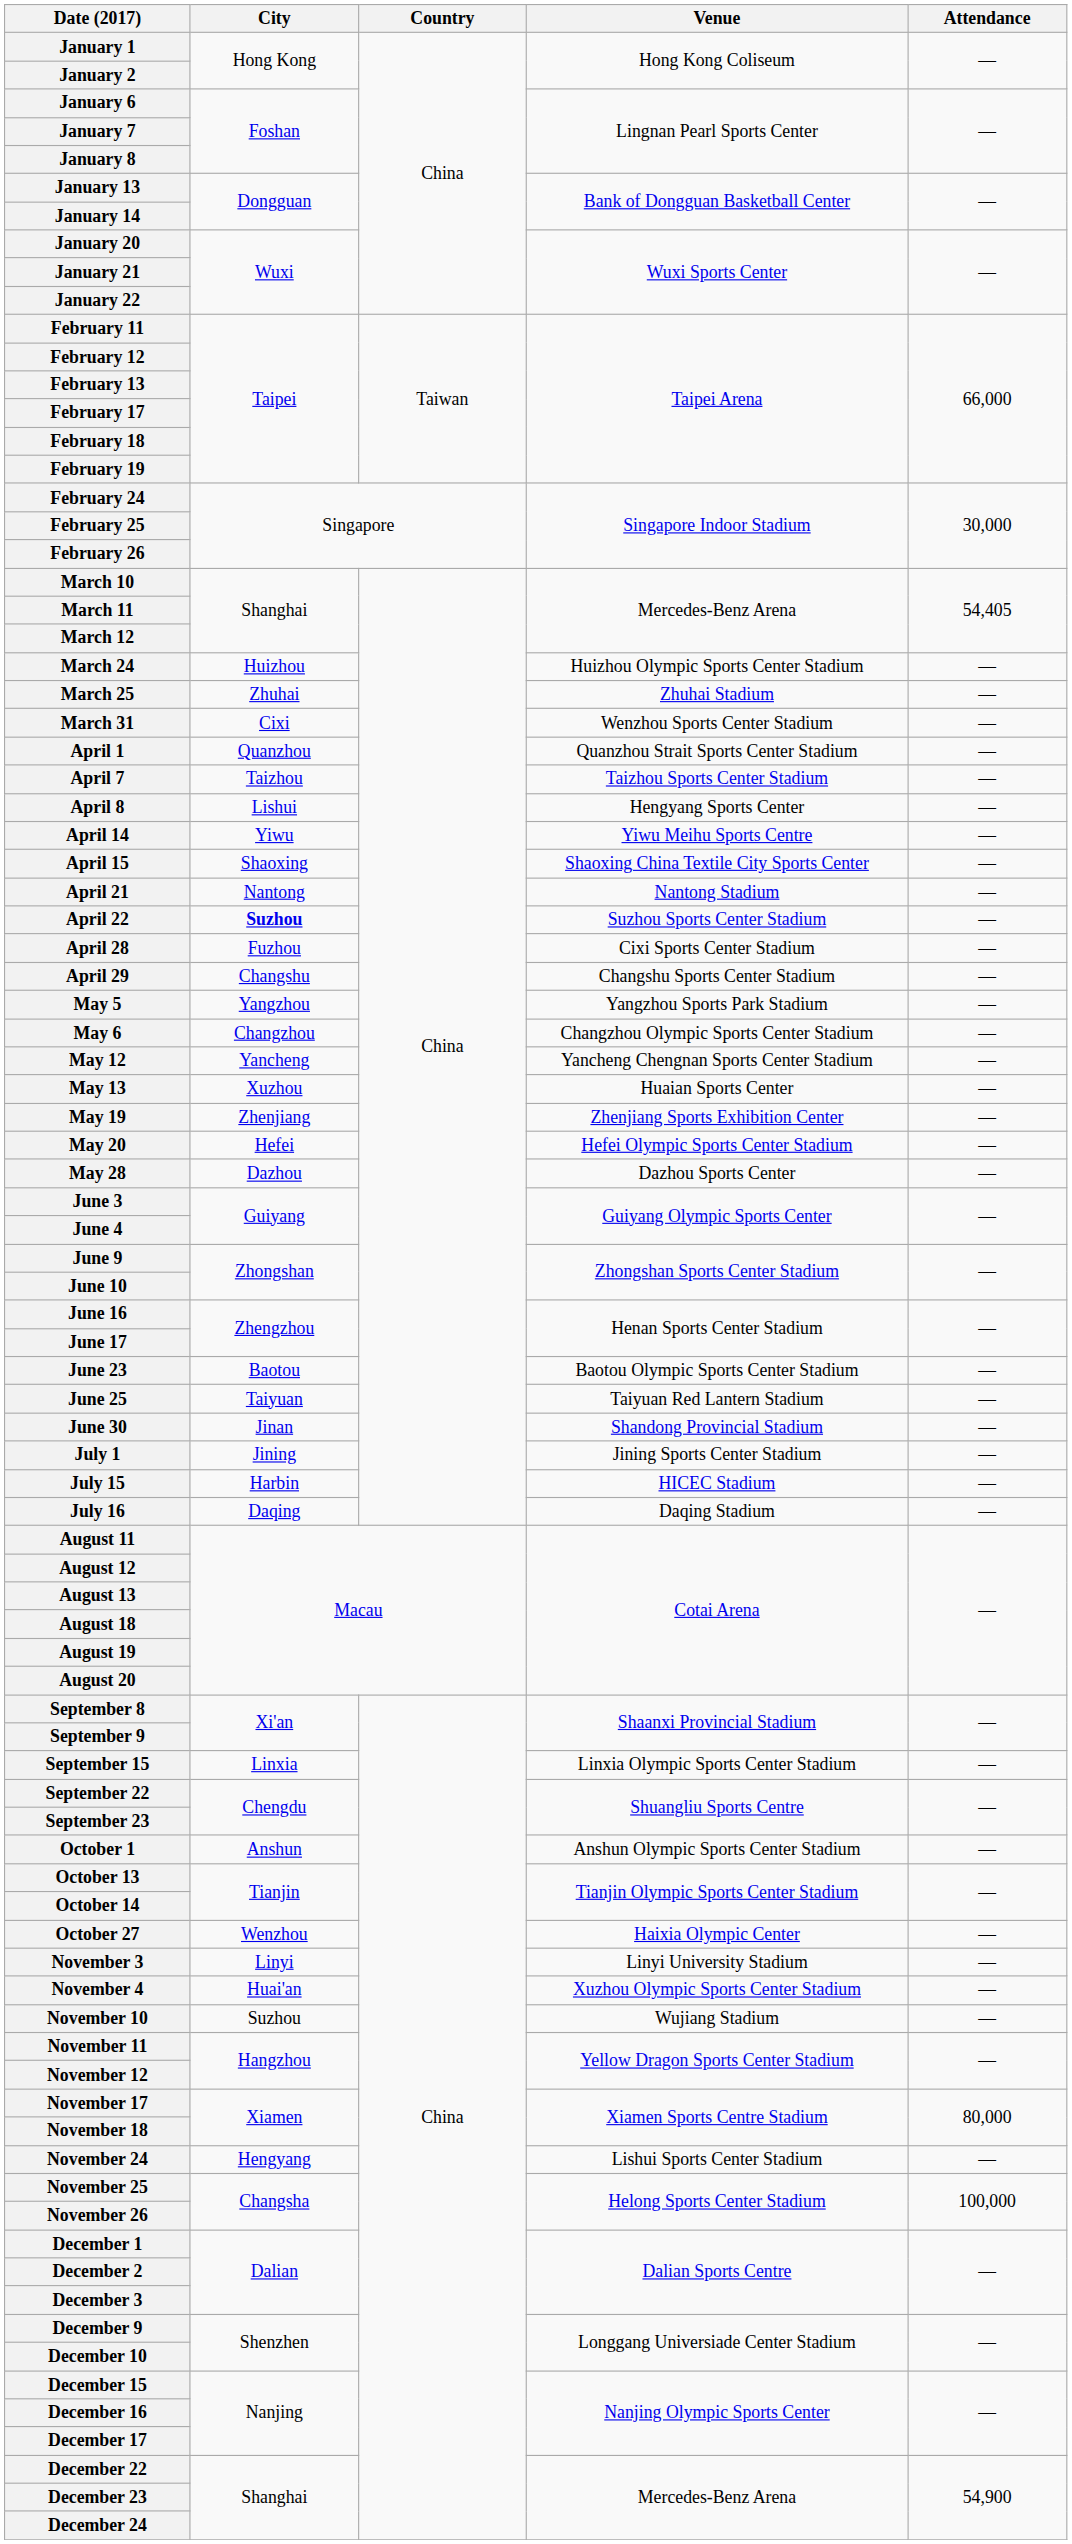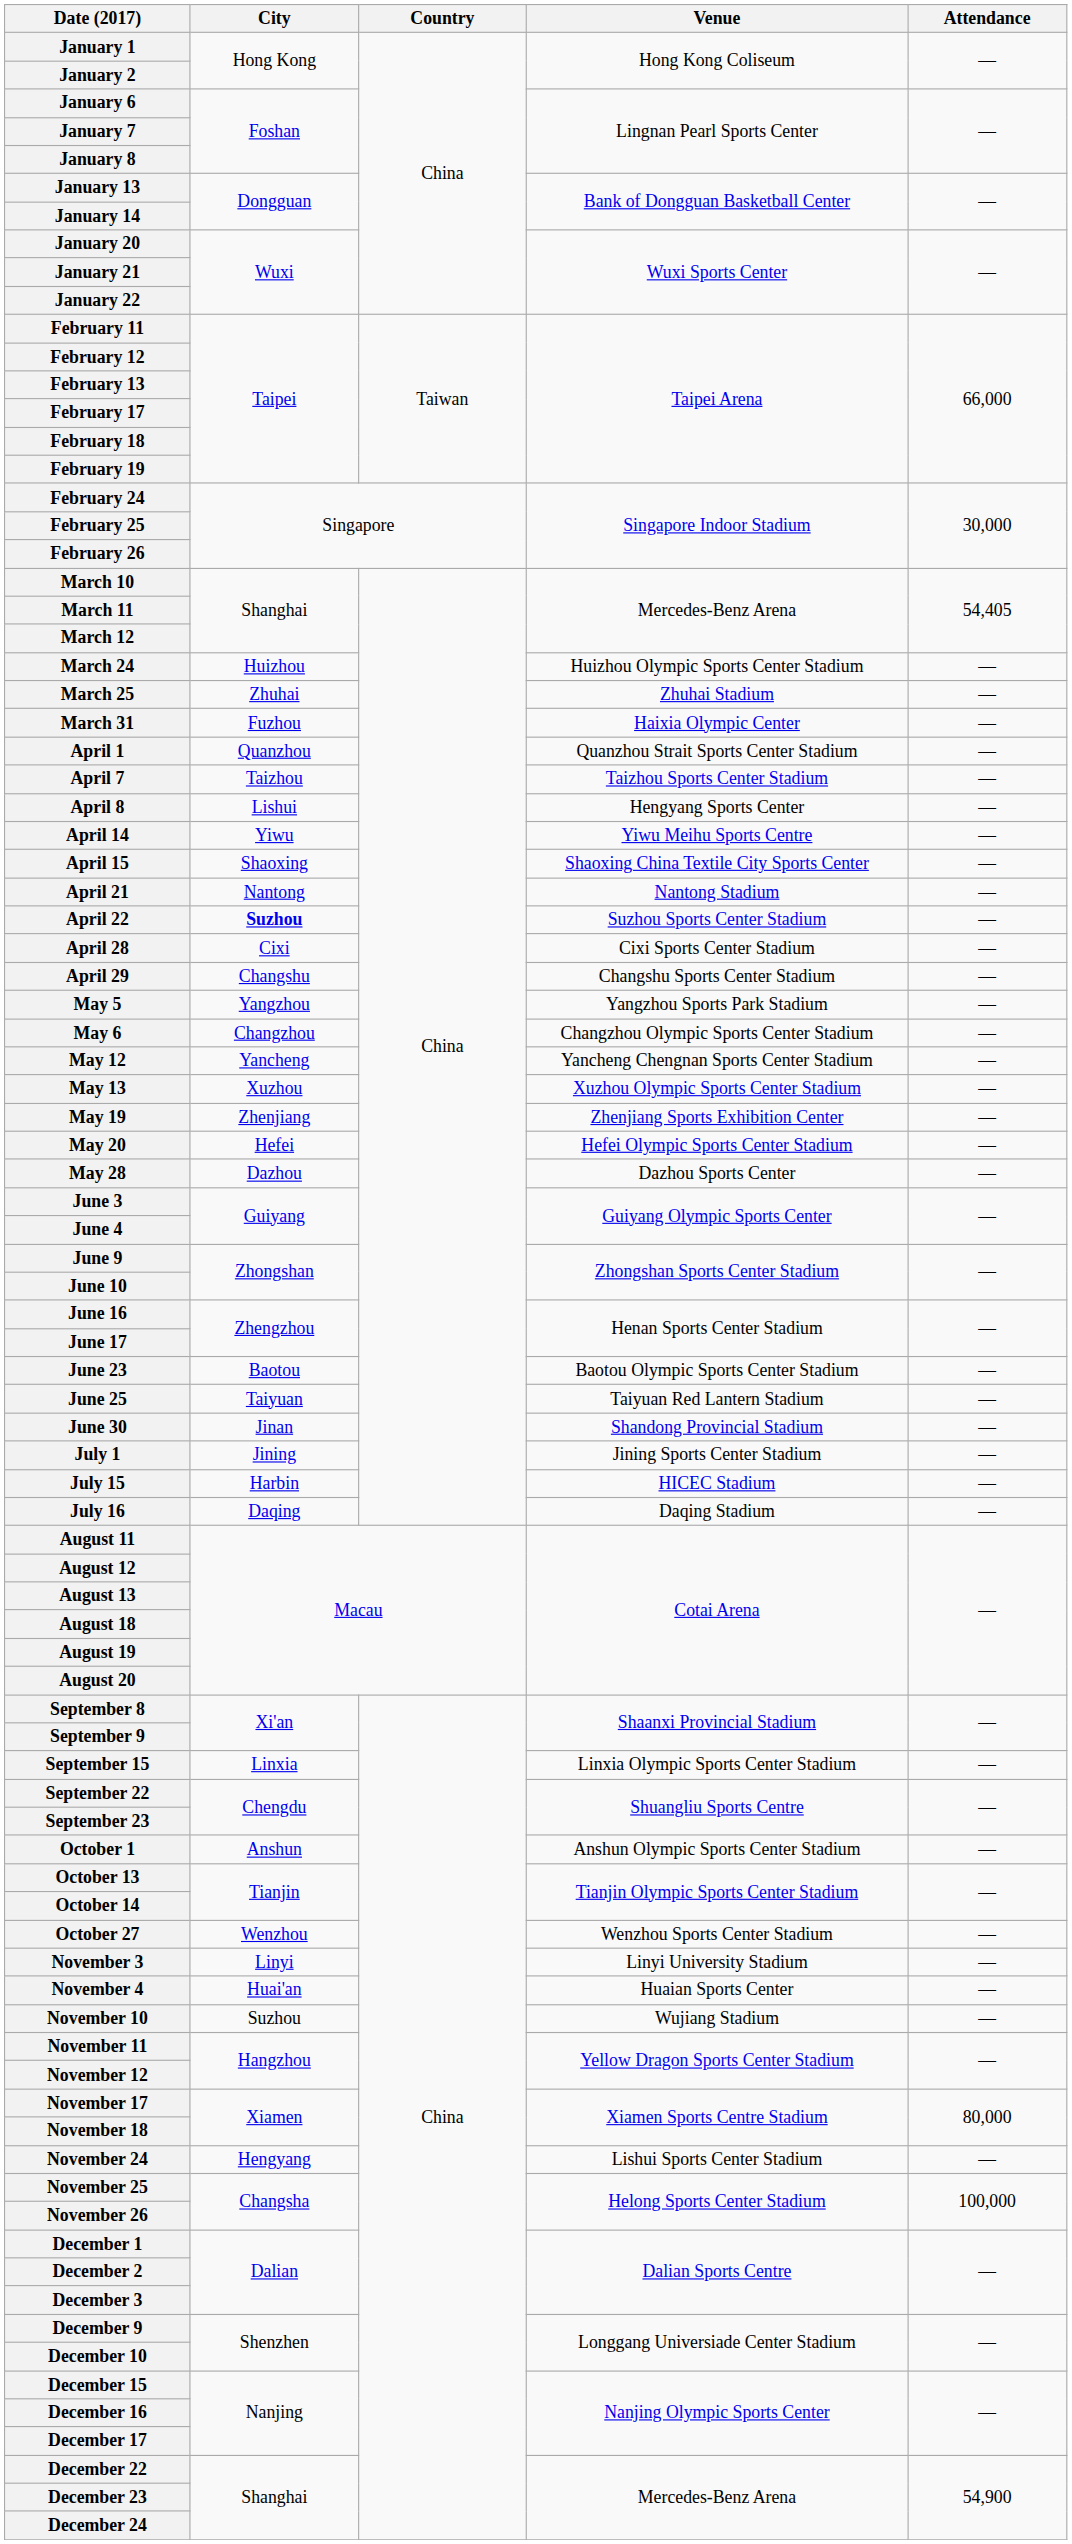 <table class="wikitable plainrowheaders" style="text-align:center;">
 <tr>
 <th scope="col" style="width:10em;">Date (2017)</th>
 <th scope="col" style="width:9em;">City</th>
 <th scope="col" style="width:9em;">Country</th>
 <th scope="col" style="width:21em;">Venue</th>
 <th scope="col" style="width:8.5em;">Attendance</th>
 </tr>
 <tr>
 <th scope="row" style="text-align:center">January 1</th>
 <td rowspan="2">Hong Kong</td>
 <td rowspan="10">China</td>
 <td rowspan="2">Hong Kong Coliseum</td>
 <td rowspan="2">—</td>
 </tr>
 <tr>
 <th scope="row" style="text-align:center">January 2</th>
 </tr>
 <tr>
 <th scope="row" style="text-align:center">January 6</th>
 <td rowspan="3"><a href='#'>Foshan</a></td>
 <td rowspan="3">Lingnan Pearl Sports Center</td>
 <td rowspan="3">—</td>
 </tr>
 <tr>
 <th scope="row" style="text-align:center">January 7</th>
 </tr>
 <tr>
 <th scope="row" style="text-align:center">January 8</th>
 </tr>
 <tr>
 <th scope="row" style="text-align:center">January 13</th>
 <td rowspan="2"><a href='#'>Dongguan</a></td>
 <td rowspan="2"><a href='#'>Bank of Dongguan Basketball Center</a></td>
 <td rowspan="2">—</td>
 </tr>
 <tr>
 <th scope="row" style="text-align:center">January 14</th>
 </tr>
 <tr>
 <th scope="row" style="text-align:center">January 20</th>
 <td rowspan="3"><a href='#'>Wuxi</a></td>
 <td rowspan="3"><a href='#'>Wuxi Sports Center</a></td>
 <td rowspan="3">—</td>
 </tr>
 <tr>
 <th scope="row" style="text-align:center">January 21</th>
 </tr>
 <tr>
 <th scope="row" style="text-align:center">January 22</th>
 </tr>
 <tr>
 <th scope="row" style="text-align:center">February 11</th>
 <td rowspan="6"><a href='#'>Taipei</a></td>
 <td rowspan="6">Taiwan</td>
 <td rowspan="6"><a href='#'>Taipei Arena</a></td>
 <td rowspan="6" ! scope="row" style="text-align:center">66,000</td>
 </tr>
 <tr>
 <th scope="row" style="text-align:center">February 12</th>
 </tr>
 <tr>
 <th scope="row" style="text-align:center">February 13</th>
 </tr>
 <tr>
 <th scope="row" style="text-align:center">February 17</th>
 </tr>
 <tr>
 <th scope="row" style="text-align:center">February 18</th>
 </tr>
 <tr>
 <th scope="row" style="text-align:center">February 19</th>
 </tr>
 <tr>
 <th scope="row" style="text-align:center">February 24</th>
 <td colspan="2" rowspan="3">Singapore</td>
 <td rowspan="3"><a href='#'>Singapore Indoor Stadium</a></td>
 <td rowspan="3" ! scope="row" style="text-align:center">30,000</td>
 </tr>
 <tr>
 <th scope="row" style="text-align:center">February 25</th>
 </tr>
 <tr>
 <th scope="row" style="text-align:center">February 26</th>
 </tr>
 <tr>
 <th scope="row" style="text-align:center">March 10</th>
 <td rowspan="3">Shanghai</td>
 <td rowspan="34">China</td>
 <td rowspan="3">Mercedes-Benz Arena</td>
 <td rowspan="3" ! scope="row" style="text-align:center">54,405</td>
 </tr>
 <tr>
 <th scope="row" style="text-align:center">March 11</th>
 </tr>
 <tr>
 <th scope="row" style="text-align:center">March 12</th>
 </tr>
 <tr>
 <th scope="row" style="text-align:center">March 24</th>
 <td><a href='#'>Huizhou</a></td>
 <td>Huizhou Olympic Sports Center Stadium</td>
 <td>—</td>
 </tr>
 <tr>
 <th scope="row" style="text-align:center">March 25</th>
 <td><a href='#'>Zhuhai</a></td>
 <td><a href='#'>Zhuhai Stadium</a></td>
 <td>—</td>
 </tr>
 <tr>
 <th scope="row" style="text-align:center">March 31</th>
-<td><a href='#'>Cixi</a></td>
-<td>Wenzhou Sports Center Stadium</td>
+<td><a href='#'>Fuzhou</a></td>
+<td><a href='#'>Haixia Olympic Center</a></td>
 <td>—</td>
 </tr>
 <tr>
 <th scope="row" style="text-align:center">April 1</th>
 <td><a href='#'>Quanzhou</a></td>
 <td>Quanzhou Strait Sports Center Stadium</td>
 <td>—</td>
 </tr>
 <tr>
 <th scope="row" style="text-align:center">April 7</th>
 <td><a href='#'>Taizhou</a></td>
 <td><a href='#'>Taizhou Sports Center Stadium</a></td>
 <td>—</td>
 </tr>
 <tr>
 <th scope="row" style="text-align:center">April 8</th>
 <td><a href='#'>Lishui</a></td>
 <td>Hengyang Sports Center</td>
 <td>—</td>
 </tr>
 <tr>
 <th scope="row" style="text-align:center">April 14</th>
 <td><a href='#'>Yiwu</a></td>
 <td><a href='#'>Yiwu Meihu Sports Centre</a></td>
 <td>—</td>
 </tr>
 <tr>
 <th scope="row" style="text-align:center">April 15</th>
 <td><a href='#'>Shaoxing</a></td>
 <td><a href='#'>Shaoxing China Textile City Sports Center</a></td>
 <td>—</td>
 </tr>
 <tr>
 <th scope="row" style="text-align:center">April 21</th>
 <td><a href='#'>Nantong</a></td>
 <td><a href='#'>Nantong Stadium</a></td>
 <td>—</td>
 </tr>
 <tr>
 <th scope="row" style="text-align:center">April 22</th>
 <td><strong><a href='#'>Suzhou</a></strong></td>
 <td><a href='#'>Suzhou Sports Center Stadium</a></td>
 <td>—</td>
 </tr>
 <tr>
 <th scope="row" style="text-align:center">April 28</th>
-<td><a href='#'>Fuzhou</a></td>
+<td><a href='#'>Cixi</a></td>
 <td>Cixi Sports Center Stadium</td>
 <td>—</td>
 </tr>
 <tr>
 <th scope="row" style="text-align:center">April 29</th>
 <td><a href='#'>Changshu</a></td>
 <td>Changshu Sports Center Stadium</td>
 <td>—</td>
 </tr>
 <tr>
 <th scope="row" style="text-align:center">May 5</th>
 <td><a href='#'>Yangzhou</a></td>
 <td>Yangzhou Sports Park Stadium</td>
 <td>—</td>
 </tr>
 <tr>
 <th scope="row" style="text-align:center">May 6</th>
 <td><a href='#'>Changzhou</a></td>
 <td>Changzhou Olympic Sports Center Stadium</td>
 <td>—</td>
 </tr>
 <tr>
 <th scope="row" style="text-align:center">May 12</th>
 <td><a href='#'>Yancheng</a></td>
 <td>Yancheng Chengnan Sports Center Stadium</td>
 <td>—</td>
 </tr>
 <tr>
 <th scope="row" style="text-align:center">May 13</th>
 <td><a href='#'>Xuzhou</a></td>
-<td>Huaian Sports Center</td>
+<td><a href='#'>Xuzhou Olympic Sports Center Stadium</a></td>
 <td>—</td>
 </tr>
 <tr>
 <th scope="row" style="text-align:center">May 19</th>
 <td><a href='#'>Zhenjiang</a></td>
 <td><a href='#'>Zhenjiang Sports Exhibition Center</a></td>
 <td>—</td>
 </tr>
 <tr>
 <th scope="row" style="text-align:center">May 20</th>
 <td><a href='#'>Hefei</a></td>
 <td><a href='#'>Hefei Olympic Sports Center Stadium</a></td>
 <td>—</td>
 </tr>
 <tr>
 <th scope="row" style="text-align:center">May 28</th>
 <td><a href='#'>Dazhou</a></td>
 <td>Dazhou Sports Center</td>
 <td>—</td>
 </tr>
 <tr>
 <th scope="row" style="text-align:center">June 3</th>
 <td rowspan="2"><a href='#'>Guiyang</a></td>
 <td rowspan="2"><a href='#'>Guiyang Olympic Sports Center</a></td>
 <td rowspan="2">—</td>
 </tr>
 <tr>
 <th scope="row" style="text-align:center">June 4</th>
 </tr>
 <tr>
 <th scope="row" style="text-align:center">June 9</th>
 <td rowspan="2"><a href='#'>Zhongshan</a></td>
 <td rowspan="2"><a href='#'>Zhongshan Sports Center Stadium</a></td>
 <td rowspan="2">—</td>
 </tr>
 <tr>
 <th scope="row" style="text-align:center">June 10</th>
 </tr>
 <tr>
 <th scope="row" style="text-align:center">June 16</th>
 <td rowspan="2"><a href='#'>Zhengzhou</a></td>
 <td rowspan="2">Henan Sports Center Stadium</td>
 <td rowspan="2">—</td>
 </tr>
 <tr>
 <th scope="row" style="text-align:center">June 17</th>
 </tr>
 <tr>
 <th scope="row" style="text-align:center">June 23</th>
 <td><a href='#'>Baotou</a></td>
 <td>Baotou Olympic Sports Center Stadium</td>
 <td>—</td>
 </tr>
 <tr>
 <th scope="row" style="text-align:center">June 25</th>
 <td><a href='#'>Taiyuan</a></td>
 <td>Taiyuan Red Lantern Stadium</td>
 <td>—</td>
 </tr>
 <tr>
 <th scope="row" style="text-align:center">June 30</th>
 <td><a href='#'>Jinan</a></td>
 <td><a href='#'>Shandong Provincial Stadium</a></td>
 <td>—</td>
 </tr>
 <tr>
 <th scope="row" style="text-align:center">July 1</th>
 <td><a href='#'>Jining</a></td>
 <td>Jining Sports Center Stadium</td>
 <td>—</td>
 </tr>
 <tr>
 <th scope="row" style="text-align:center">July 15</th>
 <td><a href='#'>Harbin</a></td>
 <td><a href='#'>HICEC Stadium</a></td>
 <td>—</td>
 </tr>
 <tr>
 <th scope="row" style="text-align:center">July 16</th>
 <td><a href='#'>Daqing</a></td>
 <td>Daqing Stadium</td>
 <td>—</td>
 </tr>
 <tr>
 <th scope="row" style="text-align:center">August 11</th>
 <td colspan="2" rowspan="6"><a href='#'>Macau</a></td>
 <td rowspan="6"><a href='#'>Cotai Arena</a></td>
 <td rowspan="6">—</td>
 </tr>
 <tr>
 <th scope="row" style="text-align:center">August 12</th>
 </tr>
 <tr>
 <th scope="row" style="text-align:center">August 13</th>
 </tr>
 <tr>
 <th scope="row" style="text-align:center">August 18</th>
 </tr>
 <tr>
 <th scope="row" style="text-align:center">August 19</th>
 </tr>
 <tr>
 <th scope="row" style="text-align:center">August 20</th>
 </tr>
 <tr>
 <th scope="row" style="text-align:center">September 8</th>
 <td rowspan="2"><a href='#'>Xi'an</a></td>
 <td rowspan="30">China</td>
 <td rowspan="2"><a href='#'>Shaanxi Provincial Stadium</a></td>
 <td rowspan="2">—</td>
 </tr>
 <tr>
 <th scope="row" style="text-align:center">September 9</th>
 </tr>
 <tr>
 <th scope="row" style="text-align:center">September 15</th>
 <td><a href='#'>Linxia</a></td>
 <td>Linxia Olympic Sports Center Stadium</td>
 <td>—</td>
 </tr>
 <tr>
 <th scope="row" style="text-align:center">September 22</th>
 <td rowspan="2"><a href='#'>Chengdu</a></td>
 <td rowspan="2"><a href='#'>Shuangliu Sports Centre</a></td>
 <td rowspan="2">—</td>
 </tr>
 <tr>
 <th scope="row" style="text-align:center">September 23</th>
 </tr>
 <tr>
 <th scope="row" style="text-align:center">October 1</th>
 <td><a href='#'>Anshun</a></td>
 <td>Anshun Olympic Sports Center Stadium</td>
 <td>—</td>
 </tr>
 <tr>
 <th scope="row" style="text-align:center">October 13</th>
 <td rowspan="2"><a href='#'>Tianjin</a></td>
 <td rowspan="2"><a href='#'>Tianjin Olympic Sports Center Stadium</a></td>
 <td rowspan="2">—</td>
 </tr>
 <tr>
 <th scope="row" style="text-align:center">October 14</th>
 </tr>
 <tr>
 <th scope="row" style="text-align:center">October 27</th>
 <td><a href='#'>Wenzhou</a></td>
-<td><a href='#'>Haixia Olympic Center</a></td>
+<td>Wenzhou Sports Center Stadium</td>
 <td>—</td>
 </tr>
 <tr>
 <th scope="row" style="text-align:center">November 3</th>
 <td><a href='#'>Linyi</a></td>
 <td>Linyi University Stadium</td>
 <td>—</td>
 </tr>
 <tr>
 <th scope="row" style="text-align:center">November 4</th>
 <td><a href='#'>Huai'an</a></td>
-<td><a href='#'>Xuzhou Olympic Sports Center Stadium</a></td>
+<td>Huaian Sports Center</td>
 <td>—</td>
 </tr>
 <tr>
 <th scope="row" style="text-align:center">November 10</th>
 <td>Suzhou</td>
 <td>Wujiang Stadium</td>
 <td>—</td>
 </tr>
 <tr>
 <th scope="row" style="text-align:center">November 11</th>
 <td rowspan="2"><a href='#'>Hangzhou</a></td>
 <td rowspan="2"><a href='#'>Yellow Dragon Sports Center Stadium</a></td>
 <td rowspan="2">—</td>
 </tr>
 <tr>
 <th scope="row" style="text-align:center">November 12</th>
 </tr>
 <tr>
 <th scope="row" style="text-align:center">November 17</th>
 <td rowspan="2"><a href='#'>Xiamen</a></td>
 <td rowspan="2"><a href='#'>Xiamen Sports Centre Stadium</a></td>
 <td rowspan="2" ! scope="row" style="text-align:center">80,000</td>
 </tr>
 <tr>
 <th scope="row" style="text-align:center">November 18</th>
 </tr>
 <tr>
 <th scope="row" style="text-align:center">November 24</th>
 <td><a href='#'>Hengyang</a></td>
 <td>Lishui Sports Center Stadium</td>
 <td>—</td>
 </tr>
 <tr>
 <th scope="row" style="text-align:center">November 25</th>
 <td rowspan="2"><a href='#'>Changsha</a></td>
 <td rowspan="2"><a href='#'>Helong Sports Center Stadium</a></td>
 <td rowspan="2" ! scope="row" style="text-align:center">100,000</td>
 </tr>
 <tr>
 <th scope="row" style="text-align:center">November 26</th>
 </tr>
 <tr>
 <th scope="row" style="text-align:center">December 1</th>
 <td rowspan="3"><a href='#'>Dalian</a></td>
 <td rowspan="3"><a href='#'>Dalian Sports Centre</a></td>
 <td rowspan="3">—</td>
 </tr>
 <tr>
 <th scope="row" style="text-align:center">December 2</th>
 </tr>
 <tr>
 <th scope="row" style="text-align:center">December 3</th>
 </tr>
 <tr>
 <th scope="row" style="text-align:center">December 9</th>
 <td rowspan="2">Shenzhen</td>
 <td rowspan="2">Longgang Universiade Center Stadium</td>
 <td rowspan="2">—</td>
 </tr>
 <tr>
 <th scope="row" style="text-align:center">December 10</th>
 </tr>
 <tr>
 <th scope="row" style="text-align:center">December 15</th>
 <td rowspan="3">Nanjing</td>
 <td rowspan="3"><a href='#'>Nanjing Olympic Sports Center</a></td>
 <td rowspan="3">—</td>
 </tr>
 <tr>
 <th scope="row" style="text-align:center">December 16</th>
 </tr>
 <tr>
 <th scope="row" style="text-align:center">December 17</th>
 </tr>
 <tr>
 <th scope="row" style="text-align:center">December 22</th>
 <td rowspan="3">Shanghai</td>
 <td rowspan="3">Mercedes-Benz Arena</td>
 <td rowspan="3" ! scope="row" style="text-align:center">54,900</td>
 </tr>
 <tr>
 <th scope="row" style="text-align:center">December 23</th>
 </tr>
 <tr>
 <th scope="row" style="text-align:center">December 24</th>
 </tr>
 </table>
